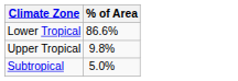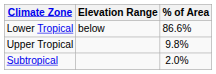 <table class="wikitable">
 <tr>
 <th><a href='#'>Climate Zone</a></th>
+<th>Elevation Range</th>
 <th>% of Area</th>
 </tr>
 <tr>
 <td>Lower <a href='#'>Tropical</a></td>
+<td>below </td>
 <td>86.6%</td>
 </tr>
 <tr>
 <td>Upper Tropical</td>
+<td></td>
 <td> 9.8%</td>
 </tr>
 <tr>
 <td><a href='#'>Subtropical</a></td>
-<td> 5.0%</td>
+<td></td>
+<td> 2.0%</td>
 </tr>
 </table>
